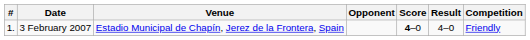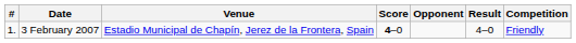 <table class="wikitable" style="font-size: 90%;">
 <tr>
 <th>#</th>
 <th>Date</th>
 <th>Venue</th>
+<th>Score</th>
 <th>Opponent</th>
-<th>Score</th>
 <th>Result</th>
 <th>Competition</th>
 </tr>
 <tr>
 <td>1.</td>
 <td>3 February 2007</td>
 <td><a href='#'>Estadio Municipal de Chapín</a>, <a href='#'>Jerez de la Frontera</a>, <a href='#'>Spain</a></td>
+<td align="center"><strong>4</strong>–0</td>
 <td></td>
-<td align="center"><strong>4</strong>–0</td>
 <td align="center">4–0</td>
 <td><a href='#'>Friendly</a></td>
 </tr>
 </table>
